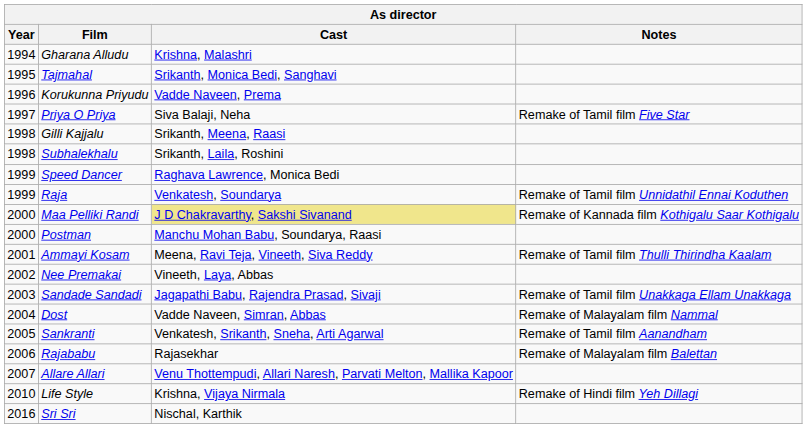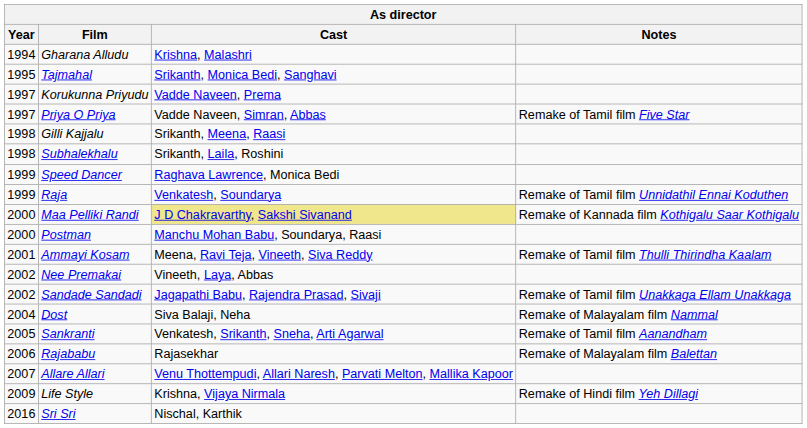 <table class="wikitable" style="font-size: 95%;">
 <tr>
 <th colspan="4">As director</th>
 </tr>
 <tr>
 <th>Year</th>
 <th>Film</th>
 <th>Cast</th>
 <th>Notes</th>
 </tr>
 <tr>
 <td>1994</td>
 <td><em>Gharana Alludu</em></td>
 <td><a href='#'>Krishna</a>, <a href='#'>Malashri</a></td>
 <td></td>
 </tr>
 <tr>
 <td>1995</td>
 <td><em><a href='#'>Tajmahal</a></em></td>
 <td><a href='#'>Srikanth</a>, <a href='#'>Monica Bedi</a>, <a href='#'>Sanghavi</a></td>
 <td></td>
 </tr>
 <tr>
-<td>1996</td>
+<td>1997</td>
 <td><em>Korukunna Priyudu</em></td>
 <td><a href='#'>Vadde Naveen</a>, <a href='#'>Prema</a></td>
 <td></td>
 </tr>
 <tr>
 <td>1997</td>
 <td><em><a href='#'>Priya O Priya</a></em></td>
-<td>Siva Balaji, Neha</td>
+<td>Vadde Naveen, <a href='#'>Simran</a>, <a href='#'>Abbas</a></td>
 <td>Remake of Tamil film <em><a href='#'>Five Star</a></em></td>
 </tr>
 <tr>
 <td>1998</td>
 <td><em>Gilli Kajjalu</em></td>
 <td>Srikanth, <a href='#'>Meena</a>, <a href='#'>Raasi</a></td>
 <td></td>
 </tr>
 <tr>
 <td>1998</td>
 <td><em><a href='#'>Subhalekhalu</a></em></td>
 <td>Srikanth, <a href='#'>Laila</a>, Roshini</td>
 <td></td>
 </tr>
 <tr>
 <td>1999</td>
 <td><em><a href='#'>Speed Dancer</a></em></td>
 <td><a href='#'>Raghava Lawrence</a>, Monica Bedi</td>
 <td></td>
 </tr>
 <tr>
 <td>1999</td>
 <td><em><a href='#'>Raja</a></em></td>
 <td><a href='#'>Venkatesh</a>, <a href='#'>Soundarya</a></td>
 <td>Remake of Tamil film <em><a href='#'>Unnidathil Ennai Koduthen</a></em></td>
 </tr>
 <tr>
 <td>2000</td>
 <td><em><a href='#'>Maa Pelliki Randi</a></em></td>
 <td style="background: khaki;"><a href='#'>J D Chakravarthy</a>, <a href='#'>Sakshi Sivanand</a></td>
 <td>Remake of Kannada film <em><a href='#'>Kothigalu Saar Kothigalu</a></em></td>
 </tr>
 <tr>
 <td>2000</td>
 <td><em><a href='#'>Postman</a></em></td>
 <td><a href='#'>Manchu Mohan Babu</a>, Soundarya, Raasi</td>
 <td></td>
 </tr>
 <tr>
 <td>2001</td>
 <td><em><a href='#'>Ammayi Kosam</a></em></td>
 <td>Meena, <a href='#'>Ravi Teja</a>, <a href='#'>Vineeth</a>, <a href='#'>Siva Reddy</a></td>
 <td>Remake of Tamil film <em><a href='#'>Thulli Thirindha Kaalam</a></em></td>
 </tr>
 <tr>
 <td>2002</td>
 <td><em><a href='#'>Nee Premakai</a></em></td>
 <td>Vineeth, <a href='#'>Laya</a>, Abbas</td>
 <td></td>
 </tr>
 <tr>
-<td>2003</td>
+<td>2002</td>
 <td><em><a href='#'>Sandade Sandadi</a></em></td>
 <td><a href='#'>Jagapathi Babu</a>, <a href='#'>Rajendra Prasad</a>, <a href='#'>Sivaji</a></td>
 <td>Remake of Tamil film <em><a href='#'>Unakkaga Ellam Unakkaga</a></em></td>
 </tr>
 <tr>
 <td>2004</td>
 <td><em><a href='#'>Dost</a></em></td>
-<td>Vadde Naveen, <a href='#'>Simran</a>, <a href='#'>Abbas</a></td>
+<td>Siva Balaji, Neha</td>
 <td>Remake of Malayalam film <em><a href='#'>Nammal</a></em></td>
 </tr>
 <tr>
 <td>2005</td>
 <td><em><a href='#'>Sankranti</a></em></td>
 <td>Venkatesh, <a href='#'>Srikanth</a>, <a href='#'>Sneha</a>, <a href='#'>Arti Agarwal</a></td>
 <td>Remake of Tamil film <em><a href='#'>Aanandham</a></em></td>
 </tr>
 <tr>
 <td>2006</td>
 <td><em><a href='#'>Rajababu</a></em></td>
 <td>Rajasekhar</td>
 <td>Remake of Malayalam film <em><a href='#'>Balettan</a></em></td>
 </tr>
 <tr>
 <td>2007</td>
 <td><em><a href='#'>Allare Allari</a></em></td>
 <td><a href='#'>Venu Thottempudi</a>, <a href='#'>Allari Naresh</a>, <a href='#'>Parvati Melton</a>, <a href='#'>Mallika Kapoor</a></td>
 <td></td>
 </tr>
 <tr>
-<td>2010</td>
+<td>2009</td>
 <td><em>Life Style</em></td>
 <td>Krishna, <a href='#'>Vijaya Nirmala </a></td>
 <td>Remake of Hindi film <em><a href='#'>Yeh Dillagi</a></em></td>
 </tr>
 <tr>
 <td>2016</td>
 <td><em><a href='#'>Sri Sri</a></em></td>
 <td>Nischal, Karthik</td>
 <td></td>
 </tr>
 </table>
